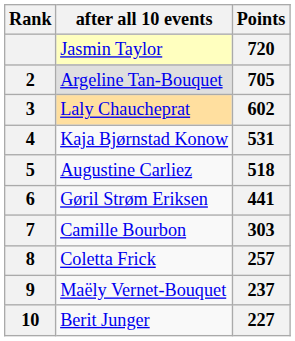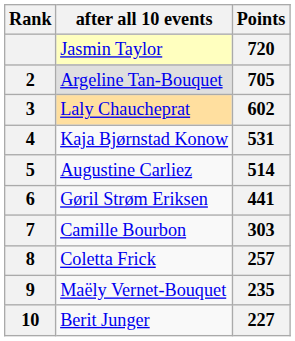 <table class="wikitable" style="font-size: 85%;">
 <tr>
 <th>Rank</th>
 <th>after all 10 events</th>
 <th>Points</th>
 </tr>
 <tr>
 <th></th>
 <td style="background:#ffffbf;"> <a href='#'>Jasmin Taylor</a> </td>
 <th>720</th>
 </tr>
 <tr>
 <th>2</th>
 <td style="background:#dfdfdf;"> <a href='#'>Argeline Tan-Bouquet</a></td>
 <th>705</th>
 </tr>
 <tr>
 <th>3</th>
 <td style="background:#ffdf9f;"> <a href='#'>Laly Chaucheprat</a></td>
 <th>602</th>
 </tr>
 <tr>
 <th>4</th>
 <td> <a href='#'>Kaja Bjørnstad Konow</a></td>
 <th>531</th>
 </tr>
 <tr>
 <th>5</th>
 <td> <a href='#'>Augustine Carliez</a></td>
-<th>518</th>
+<th>514</th>
 </tr>
 <tr>
 <th>6</th>
 <td> <a href='#'>Gøril Strøm Eriksen</a></td>
 <th>441</th>
 </tr>
 <tr>
 <th>7</th>
 <td> <a href='#'>Camille Bourbon</a></td>
 <th>303</th>
 </tr>
 <tr>
 <th>8</th>
 <td> <a href='#'>Coletta Frick</a></td>
 <th>257</th>
 </tr>
 <tr>
 <th>9</th>
 <td> <a href='#'>Maëly Vernet-Bouquet</a></td>
-<th>237</th>
+<th>235</th>
 </tr>
 <tr>
 <th>10</th>
 <td> <a href='#'>Berit Junger</a></td>
 <th>227</th>
 </tr>
 </table>
